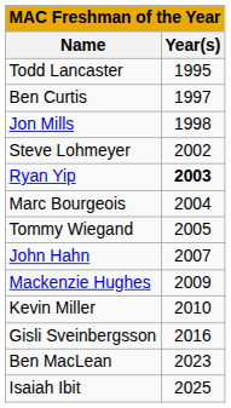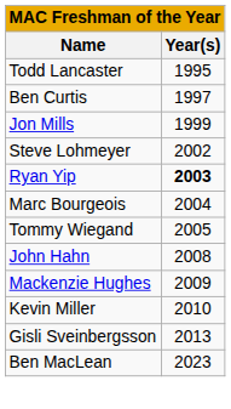 <table class="wikitable">
 <tr>
 <th colspan=2 style="background:#eaab00;">MAC Freshman of the Year</th>
 </tr>
 <tr>
 <th>Name</th>
 <th>Year(s)</th>
 </tr>
 <tr>
 <td>Todd Lancaster</td>
 <td align=center>1995</td>
 </tr>
 <tr>
 <td>Ben Curtis</td>
 <td align=center>1997</td>
 </tr>
 <tr>
 <td><a href='#'>Jon Mills</a></td>
-<td align=center>1998</td>
+<td align=center>1999</td>
 </tr>
 <tr>
 <td>Steve Lohmeyer</td>
 <td align=center>2002</td>
 </tr>
 <tr>
 <td><a href='#'>Ryan Yip</a></td>
 <td align=center><strong>2003</strong></td>
 </tr>
 <tr>
 <td>Marc Bourgeois</td>
 <td align=center>2004</td>
 </tr>
 <tr>
 <td>Tommy Wiegand</td>
 <td align=center>2005</td>
 </tr>
 <tr>
 <td><a href='#'>John Hahn</a></td>
-<td align=center>2007</td>
+<td align=center>2008</td>
 </tr>
 <tr>
 <td><a href='#'>Mackenzie Hughes</a></td>
 <td align=center>2009</td>
 </tr>
 <tr>
 <td>Kevin Miller</td>
 <td align=center>2010</td>
 </tr>
 <tr>
 <td>Gisli Sveinbergsson</td>
-<td align=center>2016</td>
+<td align=center>2013</td>
 </tr>
 <tr>
 <td>Ben MacLean</td>
 <td align=center>2023</td>
 </tr>
-<tr>
-<td>Isaiah Ibit</td>
-<td align=center>2025</td>
-</tr>
 </table>
